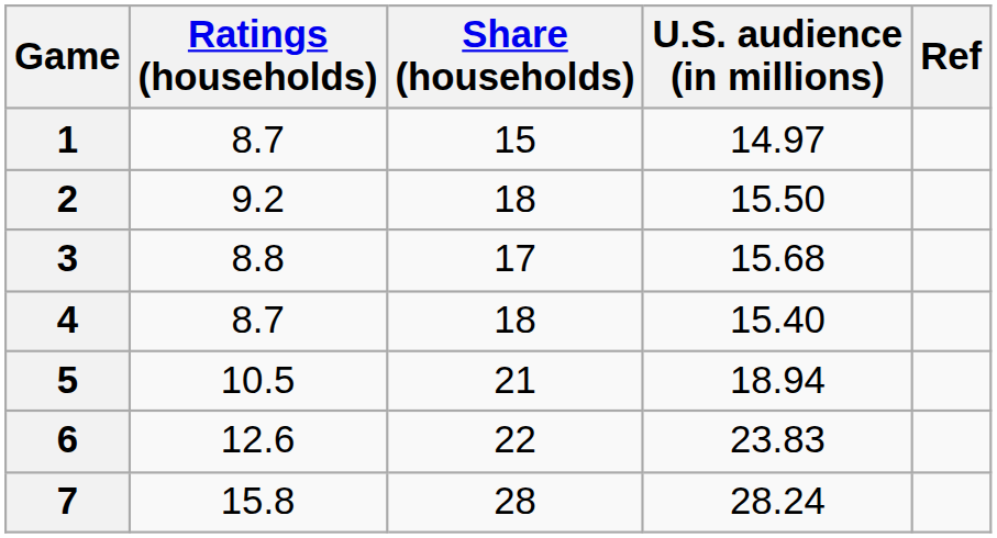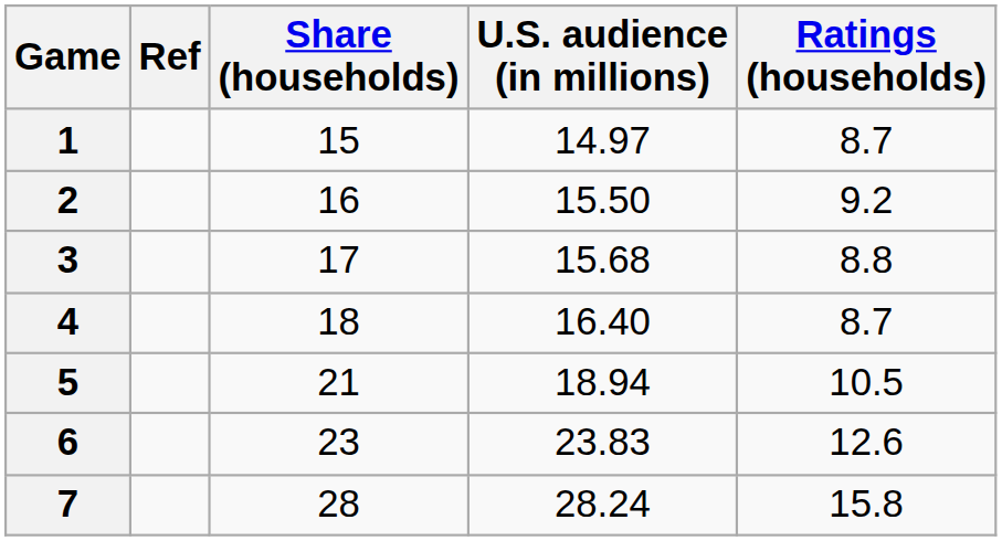 <table class="wikitable sortable plainrowheaders" style="text-align:center;">
 <tr>
 <th scope="col">Game</th>
-<th scope="col"><a href='#'>Ratings</a><br>(households)</th>
+<th scope="col" class=unsortable>Ref</th>
 <th scope="col"><a href='#'>Share</a><br>(households)</th>
 <th scope="col">U.S. audience<br>(in millions)</th>
-<th scope="col" class=unsortable>Ref</th>
+<th scope="col"><a href='#'>Ratings</a><br>(households)</th>
 </tr>
 <tr>
 <th scope="row" style="text-align:center">1</th>
-<td>8.7</td>
+<td></td>
 <td>15</td>
 <td>14.97</td>
-<td></td>
+<td>8.7</td>
 </tr>
 <tr>
 <th scope="row" style="text-align:center">2</th>
+<td></td>
+<td>16</td>
+<td>15.50</td>
 <td>9.2</td>
-<td>18</td>
-<td>15.50</td>
-<td></td>
 </tr>
 <tr>
 <th scope="row" style="text-align:center">3</th>
-<td>8.8</td>
+<td></td>
 <td>17</td>
 <td>15.68</td>
-<td></td>
+<td>8.8</td>
 </tr>
 <tr>
 <th scope="row" style="text-align:center">4</th>
+<td></td>
+<td>18</td>
+<td>16.40</td>
 <td>8.7</td>
-<td>18</td>
-<td>15.40</td>
-<td></td>
 </tr>
 <tr>
 <th scope="row" style="text-align:center">5</th>
-<td>10.5</td>
+<td></td>
 <td>21</td>
 <td>18.94</td>
-<td></td>
+<td>10.5</td>
 </tr>
 <tr>
 <th scope="row" style="text-align:center">6</th>
+<td></td>
+<td>23</td>
+<td>23.83</td>
 <td>12.6</td>
-<td>22</td>
-<td>23.83</td>
-<td></td>
 </tr>
 <tr>
 <th scope="row" style="text-align:center">7</th>
-<td>15.8</td>
+<td></td>
 <td>28</td>
 <td>28.24</td>
-<td></td>
+<td>15.8</td>
 </tr>
 </table>
